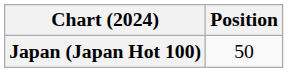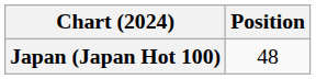 <table class="wikitable plainrowheaders" style="text-align:center">
 <tr>
 <th scope="col">Chart (2024)</th>
 <th scope="col">Position</th>
 </tr>
 <tr>
 <th scope="row">Japan (Japan Hot 100)</th>
-<td>50</td>
+<td>48</td>
 </tr>
 </table>
